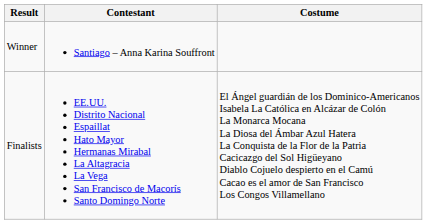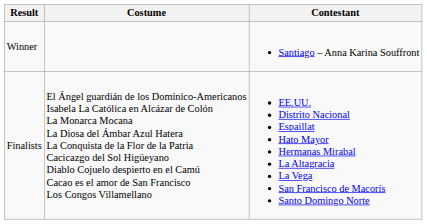 <table class="wikitable sortable" style="font-size: 95%;">
 <tr>
 <th>Result</th>
+<th>Costume</th>
 <th>Contestant</th>
-<th>Costume</th>
 </tr>
 <tr>
 <td>Winner</td>
+<td></td>
 <td><br><ul><li><a href='#'>Santiago</a> – Anna Karina Souffront</li></ul></td>
-<td></td>
 </tr>
 <tr>
 <td>Finalists</td>
+<td>El Ángel guardián de los Dominico-Americanos<br>Isabela La Católica en Alcázar de Colón<br>La Monarca Mocana<br>La Diosa del Ámbar Azul Hatera<br>La Conquista de la Flor de la Patria<br>Cacicazgo del Sol Higüeyano<br>Diablo Cojuelo despierto en el Camú<br>Cacao es el amor de San Francisco<br>Los Congos Villamellano<br></td>
 <td><br><ul><li><a href='#'>EE.UU.</a></li><li><a href='#'>Distrito Nacional</a></li><li><a href='#'>Espaillat</a></li><li><a href='#'>Hato Mayor</a></li><li><a href='#'>Hermanas Mirabal</a></li><li><a href='#'>La Altagracia</a></li><li><a href='#'>La Vega</a></li><li><a href='#'>San Francisco de Macorís</a></li><li><a href='#'>Santo Domingo Norte</a></li></ul></td>
-<td>El Ángel guardián de los Dominico-Americanos<br>Isabela La Católica en Alcázar de Colón<br>La Monarca Mocana<br>La Diosa del Ámbar Azul Hatera<br>La Conquista de la Flor de la Patria<br>Cacicazgo del Sol Higüeyano<br>Diablo Cojuelo despierto en el Camú<br>Cacao es el amor de San Francisco<br>Los Congos Villamellano<br></td>
 </tr>
 </table>
